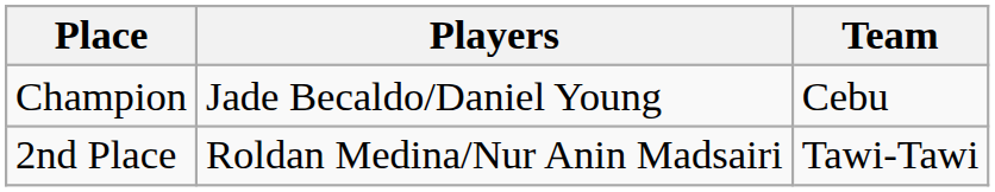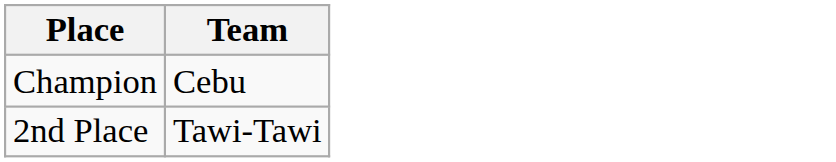 <table class="wikitable" style="text-align:left; line-height:16px; width:auto;">
 <tr>
 <th>Place</th>
-<th>Players</th>
 <th>Team</th>
 </tr>
 <tr>
 <td>Champion</td>
-<td>Jade Becaldo/Daniel Young</td>
 <td>Cebu</td>
 </tr>
 <tr>
 <td>2nd Place</td>
-<td>Roldan Medina/Nur Anin Madsairi</td>
 <td>Tawi-Tawi</td>
 </tr>
 </table>
